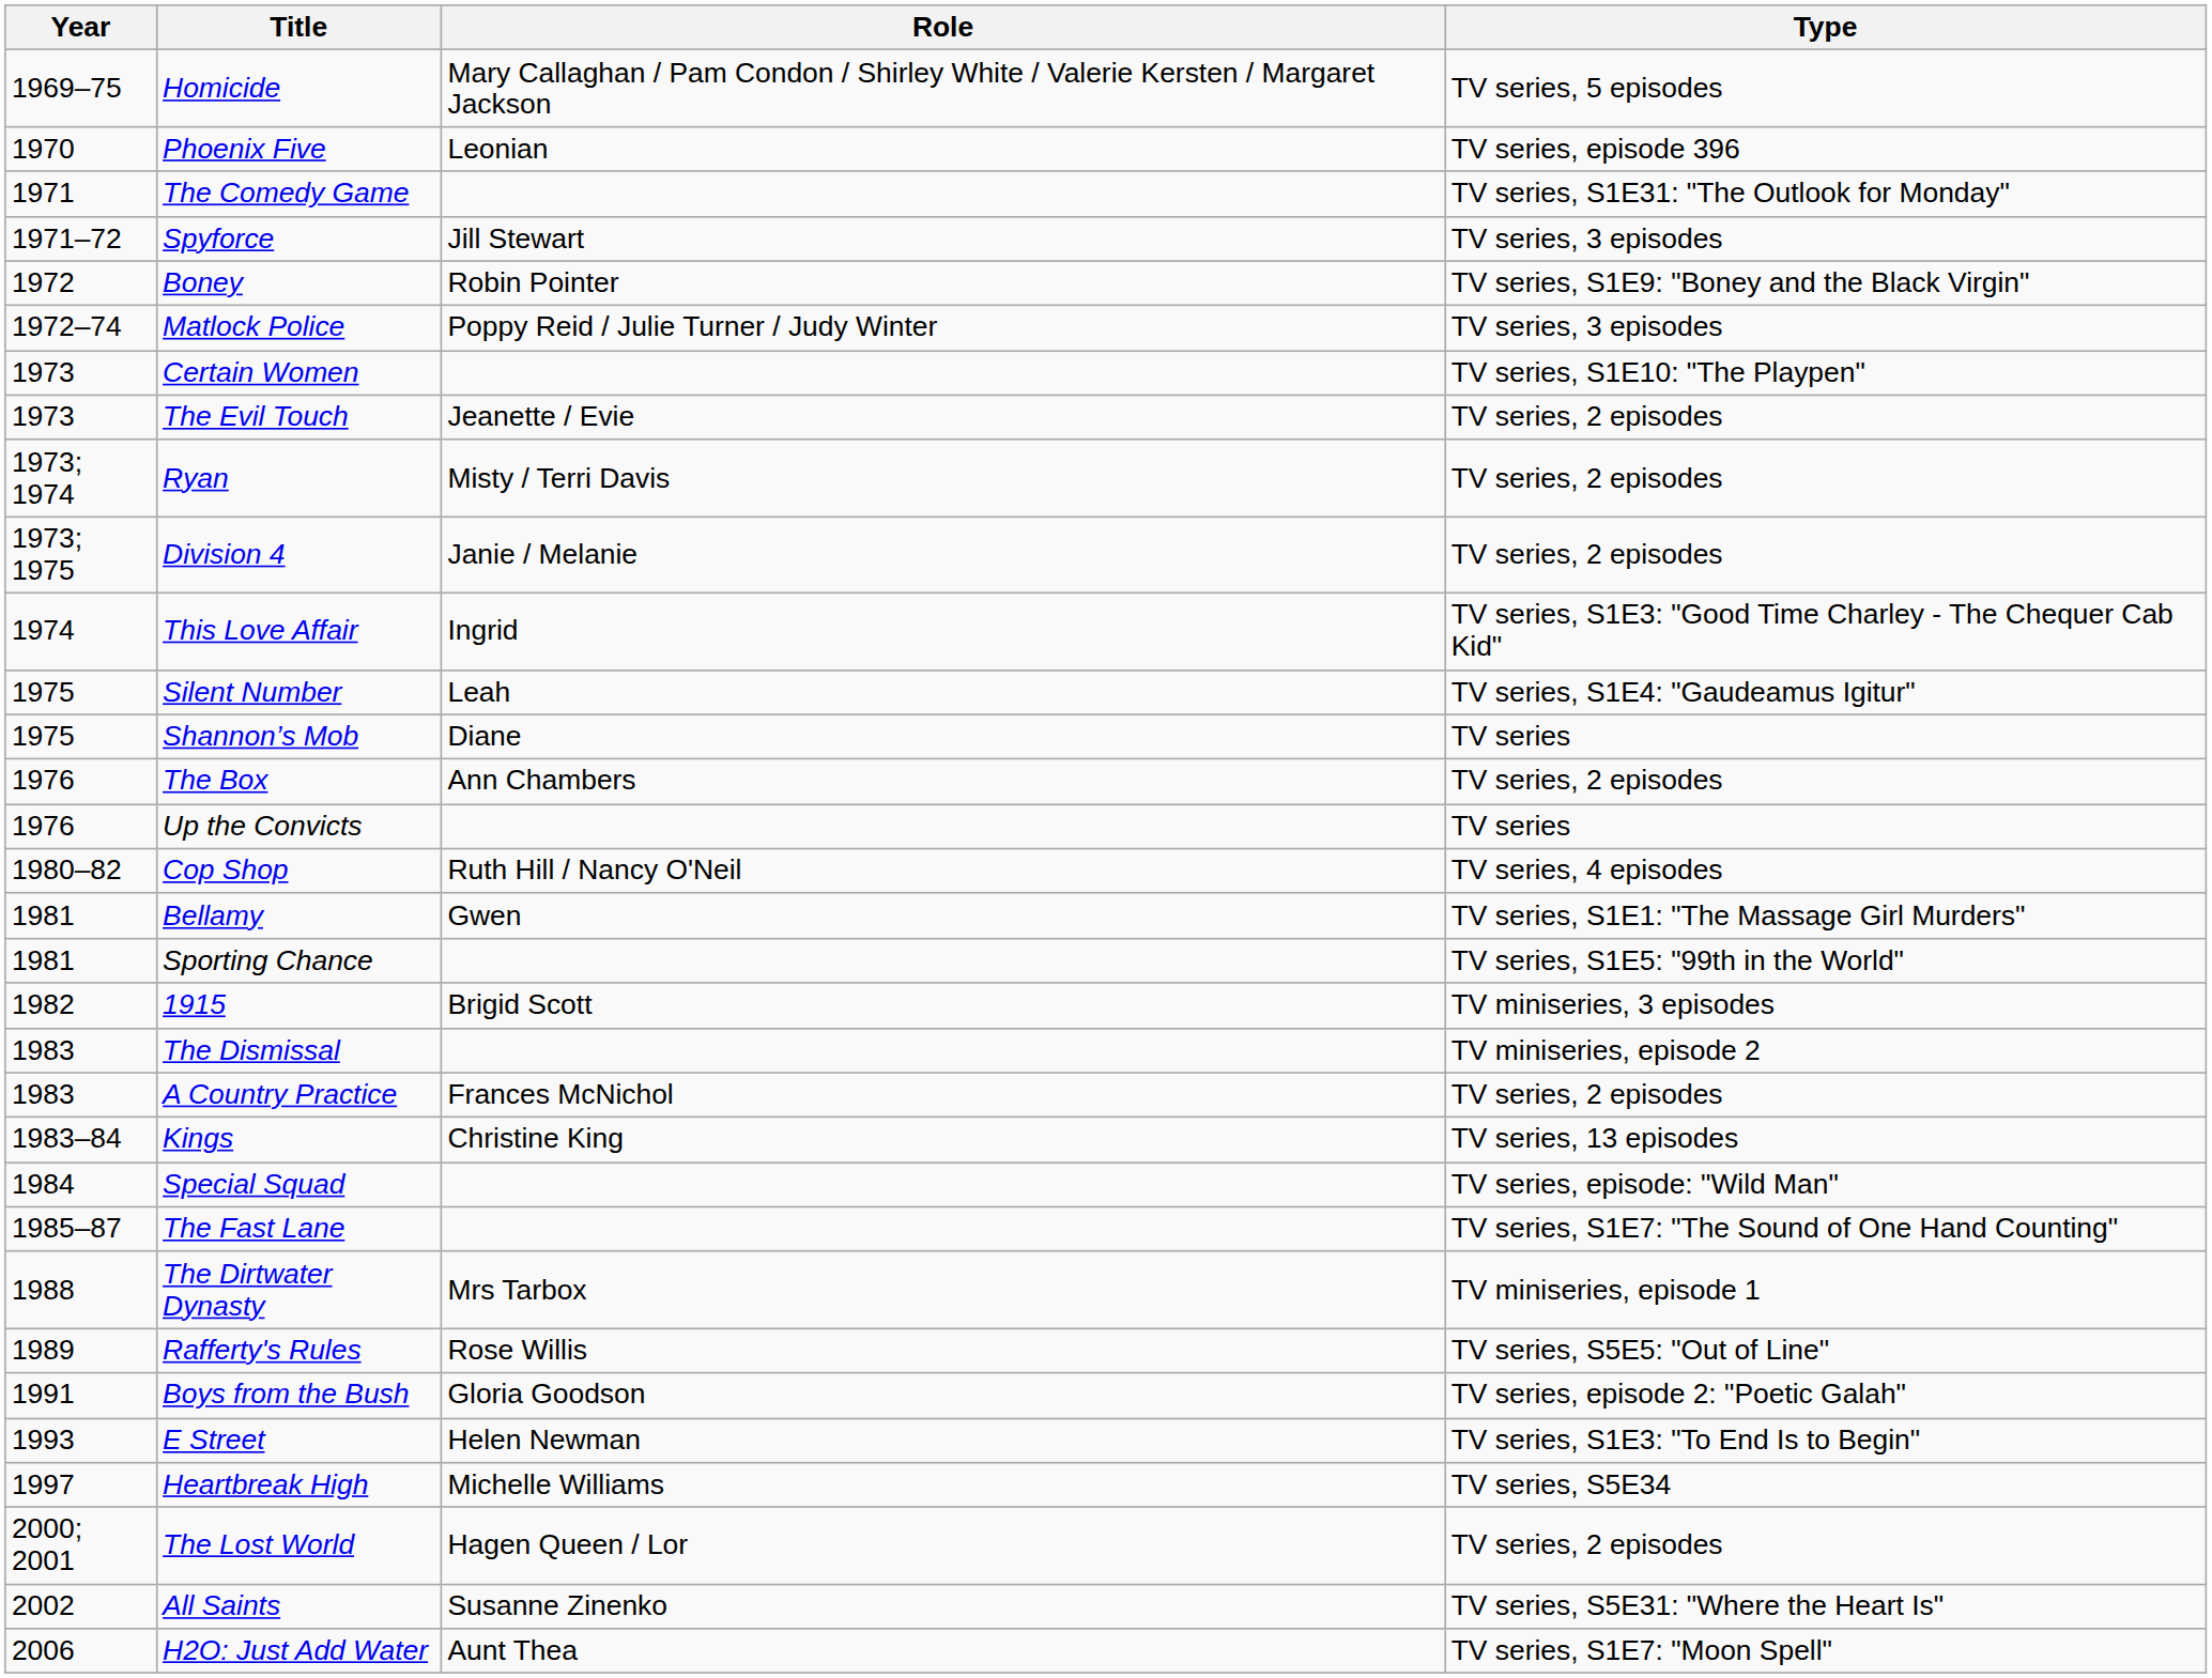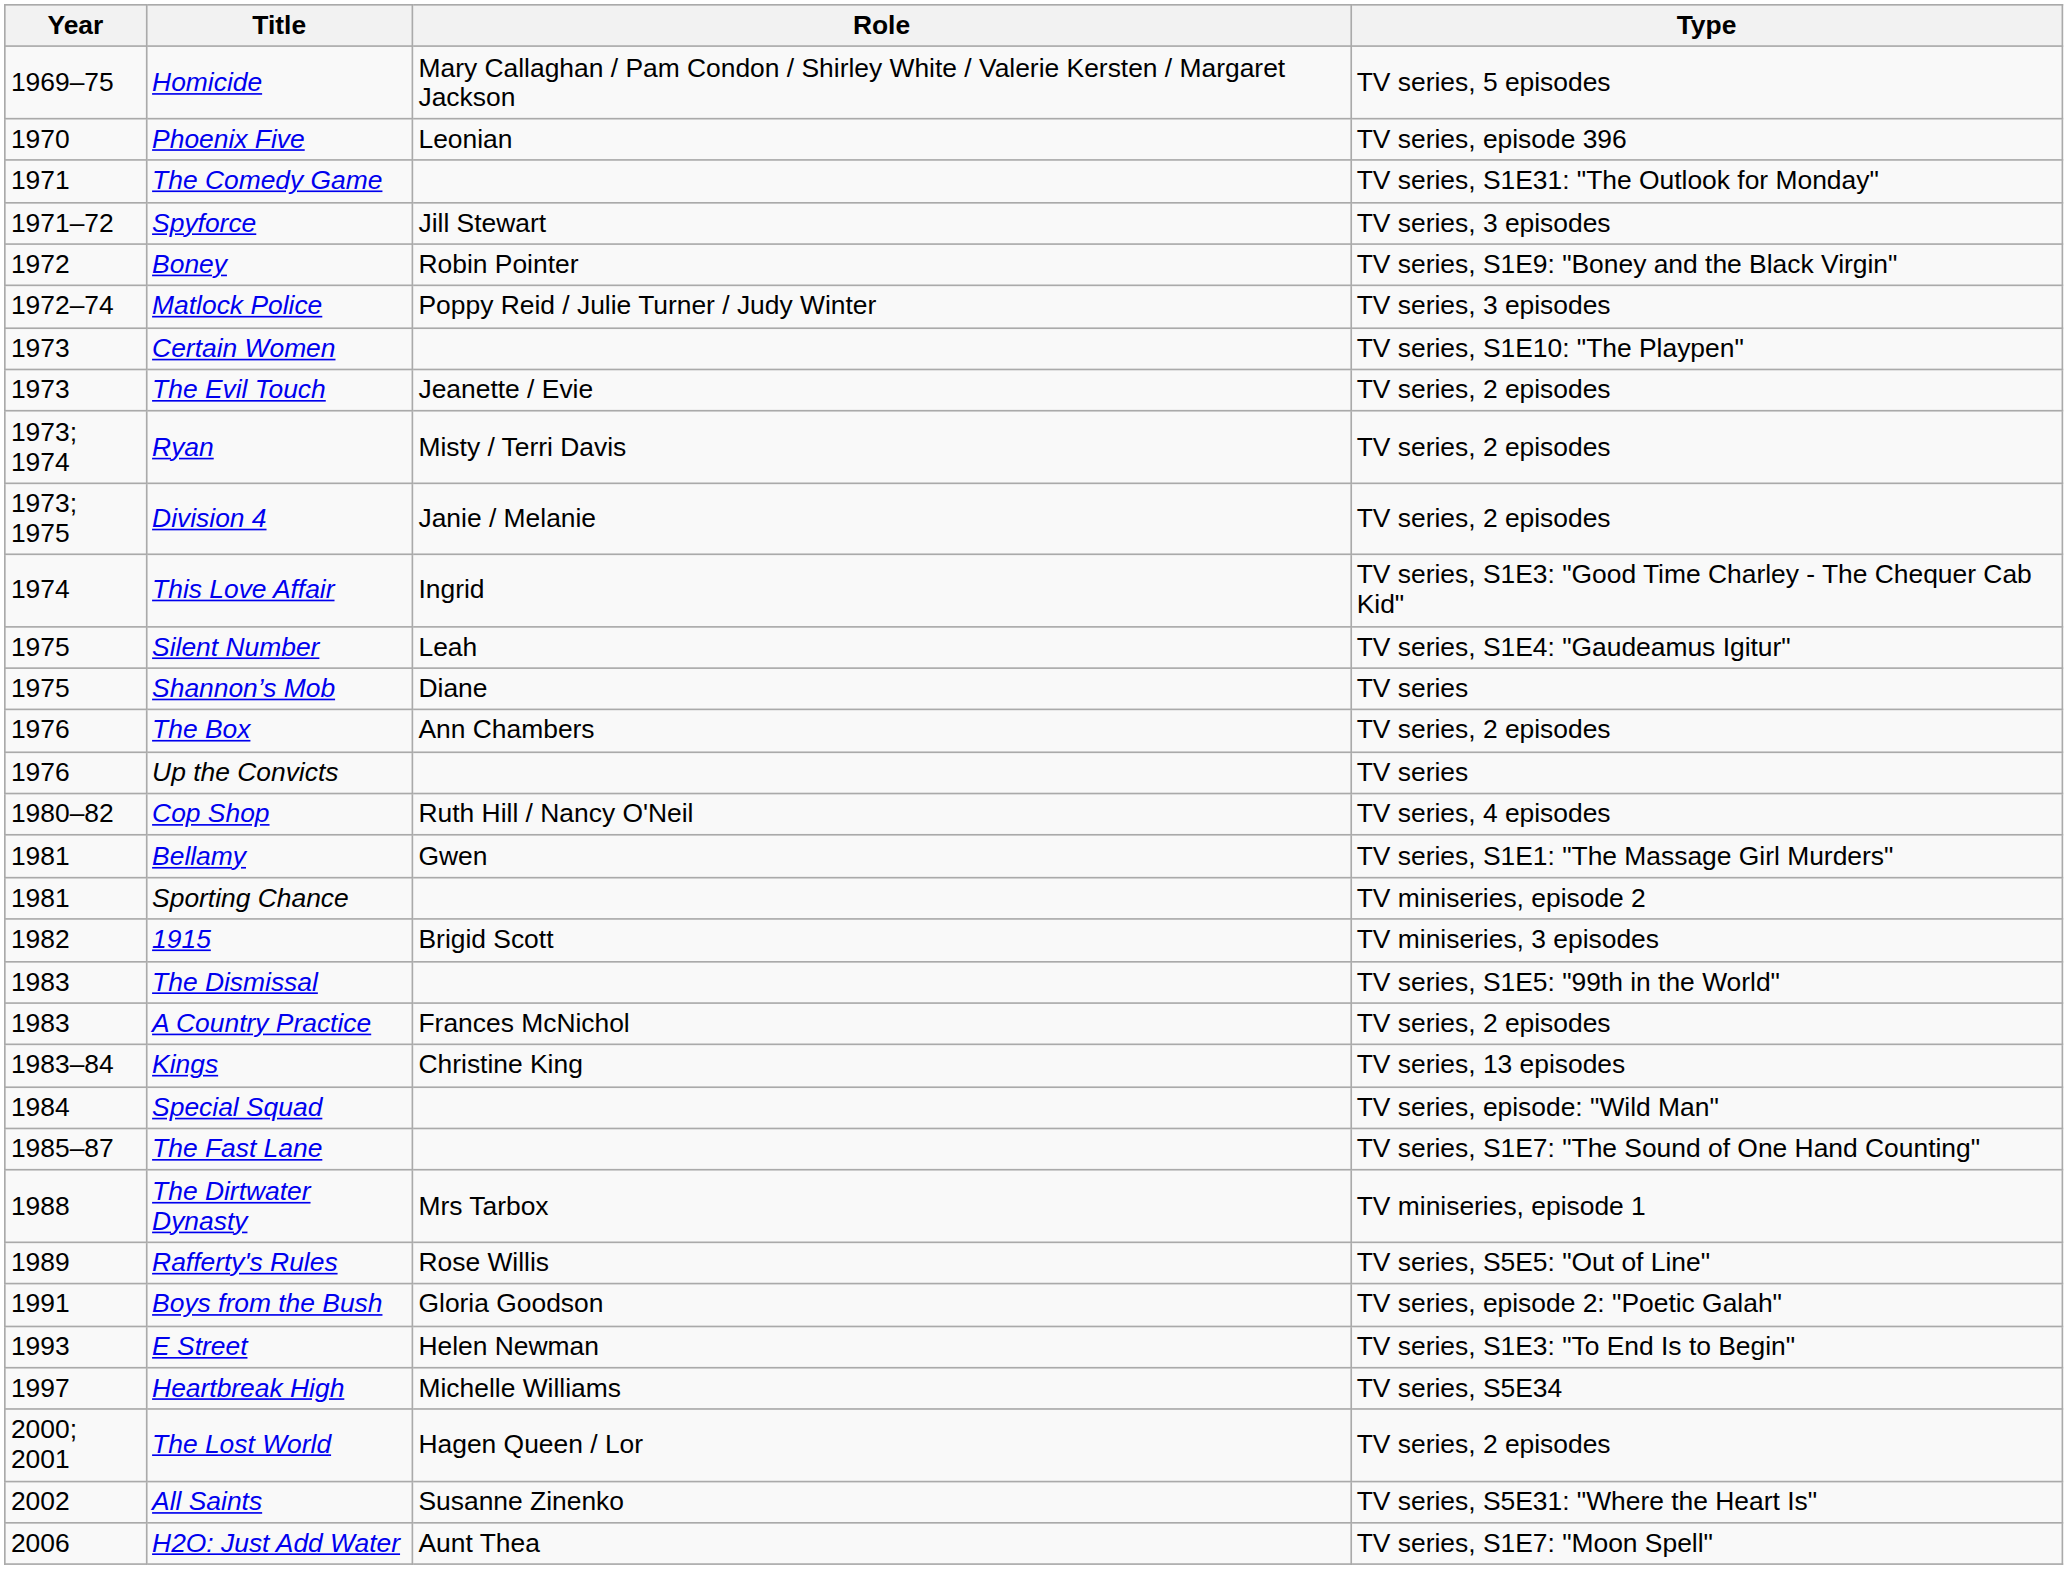 <table class=wikitable>
 <tr>
 <th>Year</th>
 <th>Title</th>
 <th>Role</th>
 <th>Type</th>
 </tr>
 <tr>
 <td>1969–75</td>
 <td><em><a href='#'>Homicide</a></em></td>
 <td>Mary Callaghan / Pam Condon / Shirley White / Valerie Kersten / Margaret Jackson</td>
 <td>TV series, 5 episodes</td>
 </tr>
 <tr>
 <td>1970</td>
 <td><em><a href='#'>Phoenix Five</a></em></td>
 <td>Leonian</td>
 <td>TV series, episode 396</td>
 </tr>
 <tr>
 <td>1971</td>
 <td><em><a href='#'>The Comedy Game</a></em></td>
 <td></td>
 <td>TV series, S1E31: "The Outlook for Monday"</td>
 </tr>
 <tr>
 <td>1971–72</td>
 <td><em><a href='#'>Spyforce</a></em></td>
 <td>Jill Stewart</td>
 <td>TV series, 3 episodes</td>
 </tr>
 <tr>
 <td>1972</td>
 <td><em><a href='#'>Boney</a></em></td>
 <td>Robin Pointer</td>
 <td>TV series, S1E9: "Boney and the Black Virgin"</td>
 </tr>
 <tr>
 <td>1972–74</td>
 <td><em><a href='#'>Matlock Police</a></em></td>
 <td>Poppy Reid / Julie Turner / Judy Winter</td>
 <td>TV series, 3 episodes</td>
 </tr>
 <tr>
 <td>1973</td>
 <td><em><a href='#'>Certain Women</a></em></td>
 <td></td>
 <td>TV series, S1E10: "The Playpen"</td>
 </tr>
 <tr>
 <td>1973</td>
 <td><em><a href='#'>The Evil Touch</a></em></td>
 <td>Jeanette / Evie</td>
 <td>TV series, 2 episodes</td>
 </tr>
 <tr>
 <td>1973; 1974</td>
 <td><em><a href='#'>Ryan</a></em></td>
 <td>Misty / Terri Davis</td>
 <td>TV series, 2 episodes</td>
 </tr>
 <tr>
 <td>1973; 1975</td>
 <td><em><a href='#'>Division 4</a></em></td>
 <td>Janie / Melanie</td>
 <td>TV series, 2 episodes</td>
 </tr>
 <tr>
 <td>1974</td>
 <td><em><a href='#'>This Love Affair</a></em></td>
 <td>Ingrid</td>
 <td>TV series, S1E3: "Good Time Charley - The Chequer Cab Kid"</td>
 </tr>
 <tr>
 <td>1975</td>
 <td><em><a href='#'>Silent Number</a></em></td>
 <td>Leah</td>
 <td>TV series, S1E4: "Gaudeamus Igitur"</td>
 </tr>
 <tr>
 <td>1975</td>
 <td><em><a href='#'>Shannon’s Mob</a></em></td>
 <td>Diane</td>
 <td>TV series</td>
 </tr>
 <tr>
 <td>1976</td>
 <td><em><a href='#'>The Box</a></em></td>
 <td>Ann Chambers</td>
 <td>TV series, 2 episodes</td>
 </tr>
 <tr>
 <td>1976</td>
 <td><em>Up the Convicts</em></td>
 <td></td>
 <td>TV series</td>
 </tr>
 <tr>
 <td>1980–82</td>
 <td><em><a href='#'>Cop Shop</a></em></td>
 <td>Ruth Hill / Nancy O'Neil</td>
 <td>TV series, 4 episodes</td>
 </tr>
 <tr>
 <td>1981</td>
 <td><em><a href='#'>Bellamy</a></em></td>
 <td>Gwen</td>
 <td>TV series, S1E1: "The Massage Girl Murders"</td>
 </tr>
 <tr>
 <td>1981</td>
 <td><em>Sporting Chance</em></td>
 <td></td>
-<td>TV series, S1E5: "99th in the World"</td>
+<td>TV miniseries, episode 2</td>
 </tr>
 <tr>
 <td>1982</td>
 <td><em><a href='#'>1915</a></em></td>
 <td>Brigid Scott</td>
 <td>TV miniseries, 3 episodes</td>
 </tr>
 <tr>
 <td>1983</td>
 <td><em><a href='#'>The Dismissal</a></em></td>
 <td></td>
-<td>TV miniseries, episode 2</td>
+<td>TV series, S1E5: "99th in the World"</td>
 </tr>
 <tr>
 <td>1983</td>
 <td><em><a href='#'>A Country Practice</a></em></td>
 <td>Frances McNichol</td>
 <td>TV series, 2 episodes</td>
 </tr>
 <tr>
 <td>1983–84</td>
 <td><em><a href='#'>Kings</a></em></td>
 <td>Christine King</td>
 <td>TV series, 13 episodes</td>
 </tr>
 <tr>
 <td>1984</td>
 <td><em><a href='#'>Special Squad</a></em></td>
 <td></td>
 <td>TV series, episode: "Wild Man"</td>
 </tr>
 <tr>
 <td>1985–87</td>
 <td><em><a href='#'>The Fast Lane</a></em></td>
 <td></td>
 <td>TV series, S1E7: "The Sound of One Hand Counting"</td>
 </tr>
 <tr>
 <td>1988</td>
 <td><em><a href='#'>The Dirtwater Dynasty</a></em></td>
 <td>Mrs Tarbox</td>
 <td>TV miniseries, episode 1</td>
 </tr>
 <tr>
 <td>1989</td>
 <td><em><a href='#'>Rafferty's Rules</a></em></td>
 <td>Rose Willis</td>
 <td>TV series, S5E5: "Out of Line"</td>
 </tr>
 <tr>
 <td>1991</td>
 <td><em><a href='#'>Boys from the Bush</a></em></td>
 <td>Gloria Goodson</td>
 <td>TV series, episode 2: "Poetic Galah"</td>
 </tr>
 <tr>
 <td>1993</td>
 <td><em><a href='#'>E Street</a></em></td>
 <td>Helen Newman</td>
 <td>TV series, S1E3: "To End Is to Begin"</td>
 </tr>
 <tr>
 <td>1997</td>
 <td><em><a href='#'>Heartbreak High</a></em></td>
 <td>Michelle Williams</td>
 <td>TV series, S5E34</td>
 </tr>
 <tr>
 <td>2000; 2001</td>
 <td><em><a href='#'>The Lost World</a></em></td>
 <td>Hagen Queen / Lor</td>
 <td>TV series, 2 episodes</td>
 </tr>
 <tr>
 <td>2002</td>
 <td><em><a href='#'>All Saints</a></em></td>
 <td>Susanne Zinenko</td>
 <td>TV series, S5E31: "Where the Heart Is"</td>
 </tr>
 <tr>
 <td>2006</td>
 <td><em><a href='#'>H2O: Just Add Water</a></em></td>
 <td>Aunt Thea</td>
 <td>TV series, S1E7: "Moon Spell"</td>
 </tr>
 </table>
